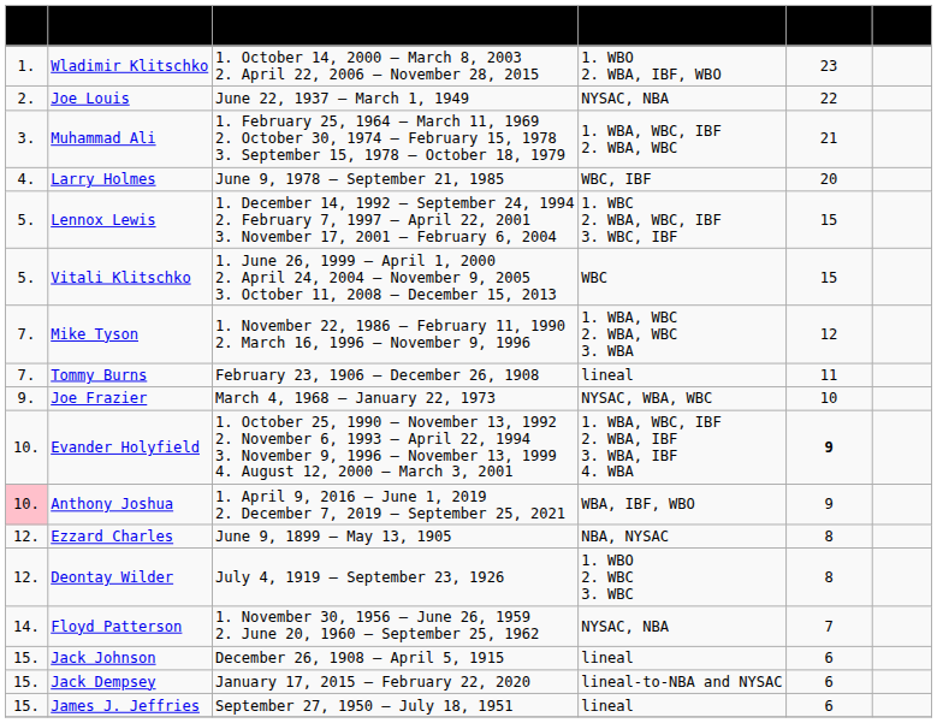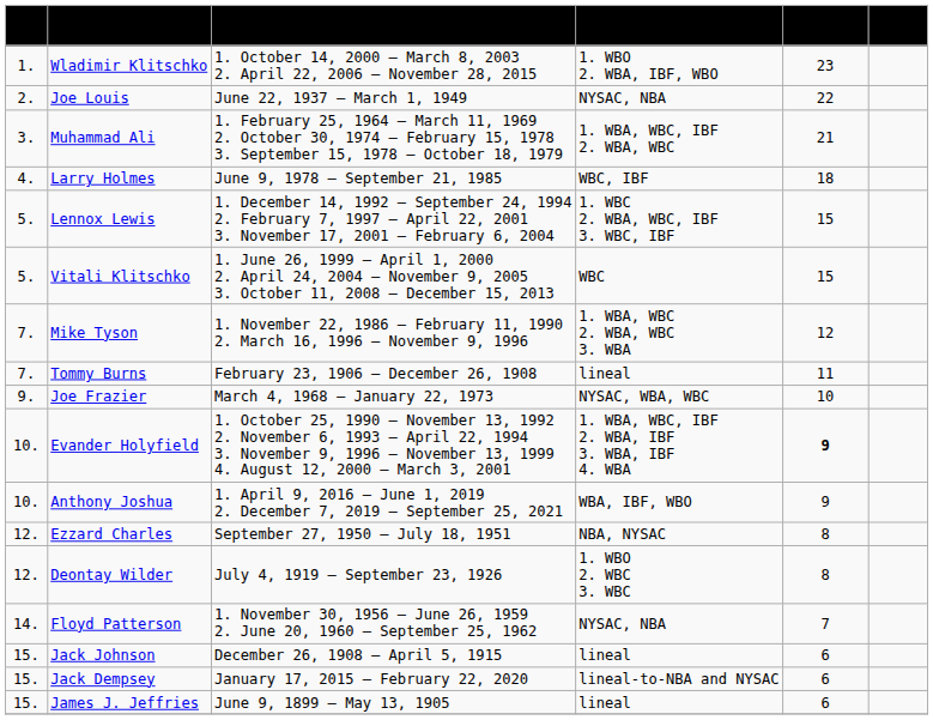 <table class="wikitable sortable">
 <tr>
 <th style="background: #D1EEEE; background: black;« width=»10%"><span>Pos.</span></th>
 <th style="background: #D1EEEE; background: black;« width=»10%"><span>Name</span></th>
 <th style="background: #D1EEEE; background: black;« width=»10%"><span>Reign began-ended</span></th>
 <th style="background: #D1EEEE; background: black;« width=»10%"><span>Recognition</span></th>
 <th style="background: #D1EEEE; background: black;« width=»10%"><span>Beaten <br> opponents</span></th>
 <th style="background: #D1EEEE; background: black;« width=»10%"><span>Fights</span></th>
 </tr>
 <tr>
 </tr>
 <tr bgcolor=>
 <td align="center">1.</td>
 <td><a href='#'>Wladimir Klitschko</a></td>
 <td>1. October 14, 2000 — March 8, 2003<br>2. April 22, 2006 — November 28, 2015</td>
 <td>1. WBO<br>2. WBA, IBF, WBO</td>
 <td align="center">23</td>
 <td></td>
 </tr>
 <tr>
 <td align="center">2.</td>
 <td><a href='#'>Joe Louis</a></td>
 <td>June 22, 1937 — March 1, 1949</td>
 <td>NYSAC, NBA</td>
 <td align="center">22</td>
 <td></td>
 </tr>
 <tr>
 <td align="center">3.</td>
 <td><a href='#'>Muhammad Ali</a></td>
 <td>1. February 25, 1964 – March 11, 1969<br>2. October 30, 1974 — February 15, 1978<br>3. September 15, 1978 — October 18, 1979</td>
 <td>1. WBA, WBC, IBF<br>2. WBA, WBC</td>
 <td align="center">21</td>
 <td></td>
 </tr>
 <tr>
 <td align="center">4.</td>
 <td><a href='#'>Larry Holmes</a></td>
 <td>June 9, 1978 — September 21, 1985</td>
 <td>WBC, IBF</td>
-<td align="center">20</td>
+<td align="center">18</td>
 <td></td>
 </tr>
 <tr>
 <td align="center">5.</td>
 <td><a href='#'>Lennox Lewis</a></td>
 <td>1. December 14, 1992 — September 24, 1994<br>2. February 7, 1997 — April 22, 2001<br>3. November 17, 2001 — February 6, 2004</td>
 <td>1. WBC<br>2. WBA, WBC, IBF<br>3. WBC, IBF</td>
 <td align="center">15</td>
 <td></td>
 </tr>
 <tr>
 <td align="center">5.</td>
 <td><a href='#'>Vitali Klitschko</a></td>
 <td>1. June 26, 1999 — April 1, 2000<br>2. April 24, 2004 — November 9, 2005<br>3. October 11, 2008 — December 15, 2013</td>
 <td>WBC</td>
 <td align="center">15</td>
 <td></td>
 </tr>
 <tr>
 <td align="center">7.</td>
 <td><a href='#'>Mike Tyson</a></td>
 <td>1. November 22, 1986 — February 11, 1990<br>2. March 16, 1996 — November 9, 1996</td>
 <td>1. WBA, WBC<br>2. WBA, WBC<br>3. WBA</td>
 <td align="center">12</td>
 <td></td>
 </tr>
 <tr>
 <td align="center">7.</td>
 <td><a href='#'>Tommy Burns</a></td>
 <td>February 23, 1906 — December 26, 1908</td>
 <td>lineal</td>
 <td align="center">11</td>
 <td></td>
 </tr>
 <tr>
 <td align="center">9.</td>
 <td><a href='#'>Joe Frazier</a></td>
 <td>March 4, 1968 — January 22, 1973</td>
 <td>NYSAC, WBA, WBC</td>
 <td align="center">10</td>
 <td></td>
 </tr>
 <tr>
 <td align="center">10.</td>
 <td><a href='#'>Evander Holyfield</a></td>
 <td>1. October 25, 1990 — November 13, 1992<br>2. November 6, 1993 — April 22, 1994<br>3. November 9, 1996 — November 13, 1999<br>4. August 12, 2000 — March 3, 2001</td>
 <td>1. WBA, WBC, IBF<br>2. WBA, IBF<br>3. WBA, IBF<br>4. WBA</td>
 <td align="center"><strong>9</strong></td>
 <td></td>
 </tr>
 <tr>
-<td align="center" style="background: pink;">10.</td>
+<td align="center">10.</td>
 <td><a href='#'>Anthony Joshua</a></td>
 <td>1. April 9, 2016 — June 1, 2019<br>2. December 7, 2019 — September 25, 2021</td>
 <td>WBA, IBF, WBO</td>
 <td align="center">9</td>
 <td></td>
 </tr>
 <tr>
 <td align="center">12.</td>
 <td><a href='#'>Ezzard Charles</a></td>
-<td>June 9, 1899 — May 13, 1905</td>
+<td>September 27, 1950 — July 18, 1951</td>
 <td>NBA, NYSAC</td>
 <td align="center">8</td>
 <td></td>
 </tr>
 <tr>
 <td align="center">12.</td>
 <td><a href='#'>Deontay Wilder</a></td>
 <td>July 4, 1919 — September 23, 1926</td>
 <td>1. WBO<br>2. WBC<br>3. WBC</td>
 <td align="center">8</td>
 <td></td>
 </tr>
 <tr>
 <td align="center">14.</td>
 <td><a href='#'>Floyd Patterson</a></td>
 <td>1. November 30, 1956 — June 26, 1959<br>2. June 20, 1960 — September 25, 1962</td>
 <td>NYSAC, NBA</td>
 <td align="center">7</td>
 <td></td>
 </tr>
 <tr>
 <td align="center">15.</td>
 <td><a href='#'>Jack Johnson</a></td>
 <td>December 26, 1908 — April 5, 1915</td>
 <td>lineal</td>
 <td align="center">6</td>
 <td></td>
 </tr>
 <tr>
 <td align="center">15.</td>
 <td><a href='#'>Jack Dempsey</a></td>
 <td>January 17, 2015 — February 22, 2020</td>
 <td>lineal-to-NBA and NYSAC</td>
 <td align="center">6</td>
 <td></td>
 </tr>
 <tr>
 <td align="center">15.</td>
 <td><a href='#'>James J. Jeffries</a></td>
-<td>September 27, 1950 — July 18, 1951</td>
+<td>June 9, 1899 — May 13, 1905</td>
 <td>lineal</td>
 <td align="center">6</td>
 <td></td>
 </tr>
 <tr>
 </tr>
 </table>
